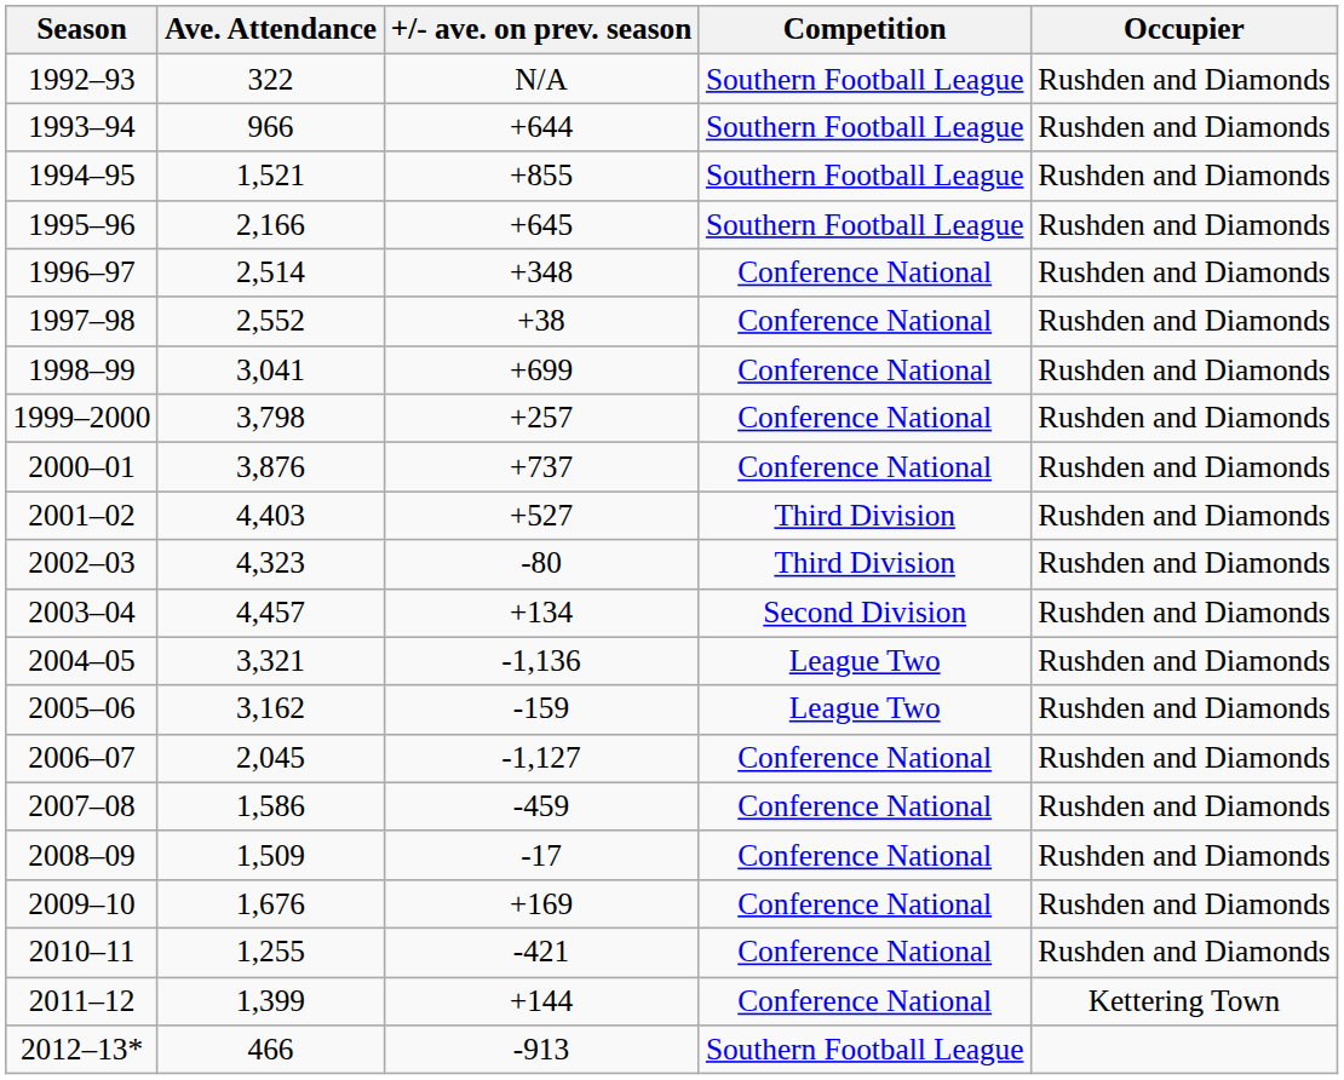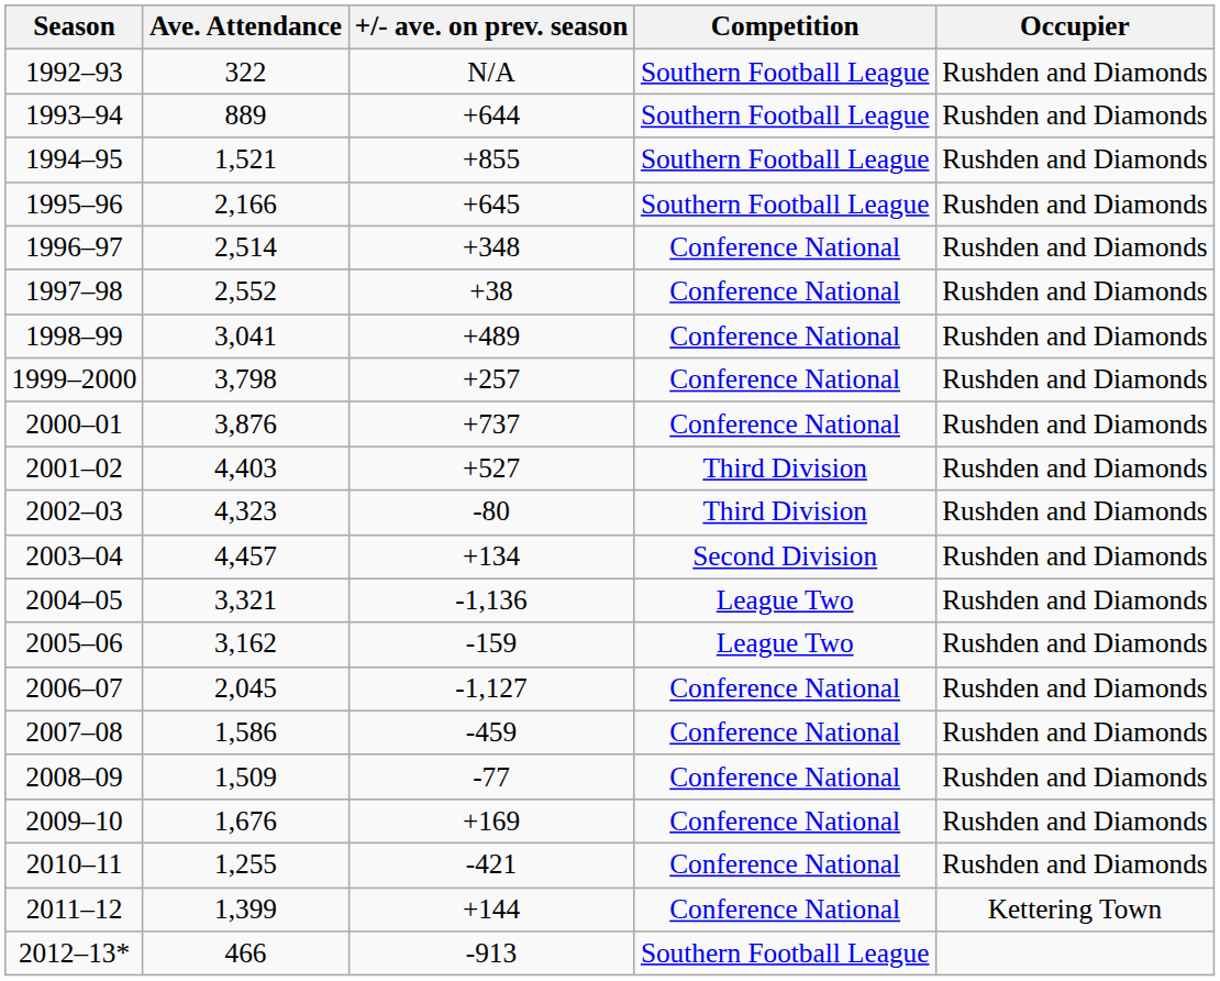 <table class="wikitable" style="text-align:center;">
 <tr>
 <th>Season</th>
 <th>Ave. Attendance</th>
 <th>+/- ave. on prev. season</th>
 <th>Competition</th>
 <th>Occupier</th>
 </tr>
 <tr>
 <td>1992–93</td>
 <td>322</td>
 <td>N/A</td>
 <td><a href='#'>Southern Football League</a></td>
 <td>Rushden and Diamonds</td>
 </tr>
 <tr>
 <td>1993–94</td>
-<td>966</td>
+<td>889</td>
 <td>+644</td>
 <td><a href='#'>Southern Football League</a></td>
 <td>Rushden and Diamonds</td>
 </tr>
 <tr>
 <td>1994–95</td>
 <td>1,521</td>
 <td>+855</td>
 <td><a href='#'>Southern Football League</a></td>
 <td>Rushden and Diamonds</td>
 </tr>
 <tr>
 <td>1995–96</td>
 <td>2,166</td>
 <td>+645</td>
 <td><a href='#'>Southern Football League</a></td>
 <td>Rushden and Diamonds</td>
 </tr>
 <tr>
 <td>1996–97</td>
 <td>2,514</td>
 <td>+348</td>
 <td><a href='#'>Conference National</a></td>
 <td>Rushden and Diamonds</td>
 </tr>
 <tr>
 <td>1997–98</td>
 <td>2,552</td>
 <td>+38</td>
 <td><a href='#'>Conference National</a></td>
 <td>Rushden and Diamonds</td>
 </tr>
 <tr>
 <td>1998–99</td>
 <td>3,041</td>
-<td>+699</td>
+<td>+489</td>
 <td><a href='#'>Conference National</a></td>
 <td>Rushden and Diamonds</td>
 </tr>
 <tr>
 <td>1999–2000</td>
 <td>3,798</td>
 <td>+257</td>
 <td><a href='#'>Conference National</a></td>
 <td>Rushden and Diamonds</td>
 </tr>
 <tr>
 <td>2000–01</td>
 <td>3,876</td>
 <td>+737</td>
 <td><a href='#'>Conference National</a></td>
 <td>Rushden and Diamonds</td>
 </tr>
 <tr>
 <td>2001–02</td>
 <td>4,403</td>
 <td>+527</td>
 <td><a href='#'>Third Division</a></td>
 <td>Rushden and Diamonds</td>
 </tr>
 <tr>
 <td>2002–03</td>
 <td>4,323</td>
 <td>-80</td>
 <td><a href='#'>Third Division</a></td>
 <td>Rushden and Diamonds</td>
 </tr>
 <tr>
 <td>2003–04</td>
 <td>4,457</td>
 <td>+134</td>
 <td><a href='#'>Second Division</a></td>
 <td>Rushden and Diamonds</td>
 </tr>
 <tr>
 <td>2004–05</td>
 <td>3,321</td>
 <td>-1,136</td>
 <td><a href='#'>League Two</a></td>
 <td>Rushden and Diamonds</td>
 </tr>
 <tr>
 <td>2005–06</td>
 <td>3,162</td>
 <td>-159</td>
 <td><a href='#'>League Two</a></td>
 <td>Rushden and Diamonds</td>
 </tr>
 <tr>
 <td>2006–07</td>
 <td>2,045</td>
 <td>-1,127</td>
 <td><a href='#'>Conference National</a></td>
 <td>Rushden and Diamonds</td>
 </tr>
 <tr>
 <td>2007–08</td>
 <td>1,586</td>
 <td>-459</td>
 <td><a href='#'>Conference National</a></td>
 <td>Rushden and Diamonds</td>
 </tr>
 <tr>
 <td>2008–09</td>
 <td>1,509</td>
-<td>-17</td>
+<td>-77</td>
 <td><a href='#'>Conference National</a></td>
 <td>Rushden and Diamonds</td>
 </tr>
 <tr>
 <td>2009–10</td>
 <td>1,676</td>
 <td>+169</td>
 <td><a href='#'>Conference National</a></td>
 <td>Rushden and Diamonds</td>
 </tr>
 <tr>
 <td>2010–11</td>
 <td>1,255</td>
 <td>-421</td>
 <td><a href='#'>Conference National</a></td>
 <td>Rushden and Diamonds</td>
 </tr>
 <tr>
 <td>2011–12</td>
 <td>1,399</td>
 <td>+144</td>
 <td><a href='#'>Conference National</a></td>
 <td>Kettering Town</td>
 </tr>
 <tr>
 <td>2012–13*</td>
 <td>466</td>
 <td>-913</td>
 <td><a href='#'>Southern Football League</a></td>
 <td></td>
 </tr>
 </table>
